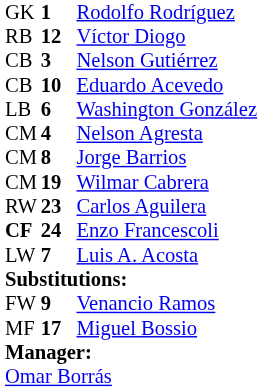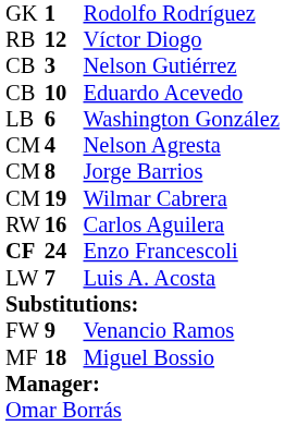 <table style="font-size:90%; margin:0.2em auto;" cellspacing="0" cellpadding="0">
 <tr>
 <th width="25"></th>
 <th width="25"></th>
 </tr>
 <tr>
 <td>GK</td>
 <td><strong>1</strong></td>
 <td><a href='#'>Rodolfo Rodríguez</a></td>
 <td></td>
 </tr>
 <tr>
 <td>RB</td>
 <td><strong>12</strong></td>
 <td><a href='#'>Víctor Diogo</a></td>
 </tr>
 <tr>
 <td>CB</td>
 <td><strong>3</strong></td>
 <td><a href='#'>Nelson Gutiérrez</a></td>
 </tr>
 <tr>
 <td>CB</td>
 <td><strong>10</strong></td>
 <td><a href='#'>Eduardo Acevedo</a></td>
 </tr>
 <tr>
 <td>LB</td>
 <td><strong>6</strong></td>
 <td><a href='#'>Washington González</a></td>
 </tr>
 <tr>
 <td>CM</td>
 <td><strong>4</strong></td>
 <td><a href='#'>Nelson Agresta</a></td>
 </tr>
 <tr>
 <td>CM</td>
 <td><strong>8</strong></td>
 <td><a href='#'>Jorge Barrios</a></td>
 </tr>
 <tr>
 <td>CM</td>
 <td><strong>19</strong></td>
 <td><a href='#'>Wilmar Cabrera</a></td>
 </tr>
 <tr>
 <td>RW</td>
-<td><strong>23</strong></td>
+<td><strong>16</strong></td>
 <td><a href='#'>Carlos Aguilera</a></td>
 <td></td>
 <td></td>
 </tr>
 <tr>
 <td><strong>CF</strong></td>
 <td><strong>24</strong></td>
 <td><a href='#'>Enzo Francescoli</a></td>
 </tr>
 <tr>
 <td>LW</td>
 <td><strong>7</strong></td>
 <td><a href='#'>Luis A. Acosta</a></td>
 <td></td>
 <td></td>
 </tr>
 <tr>
 <td colspan=3><strong>Substitutions:</strong></td>
 </tr>
 <tr>
 <td>FW</td>
 <td><strong>9</strong></td>
 <td><a href='#'>Venancio Ramos</a></td>
 <td></td>
 <td></td>
 </tr>
 <tr>
 <td>MF</td>
-<td><strong>17</strong></td>
+<td><strong>18</strong></td>
 <td><a href='#'>Miguel Bossio</a></td>
 <td></td>
 <td></td>
 </tr>
 <tr>
 <td colspan=3><strong>Manager:</strong></td>
 </tr>
 <tr>
 <td colspan=3> <a href='#'>Omar Borrás</a></td>
 </tr>
 </table>
